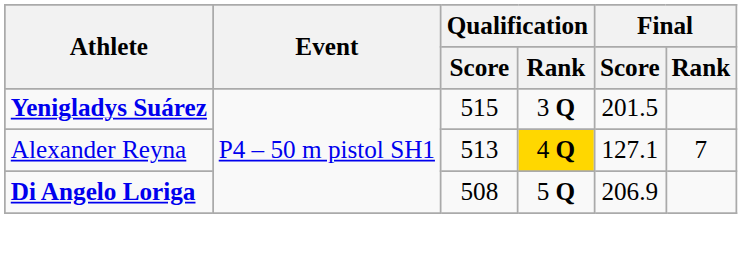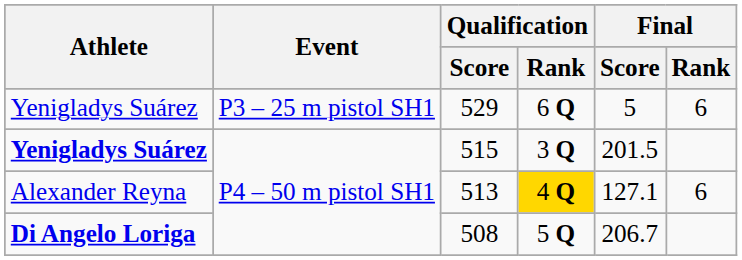 <table class=wikitable style="font-size:90%">
 <tr>
 <th rowspan="2">Athlete</th>
 <th rowspan="2">Event</th>
 <th colspan="2">Qualification</th>
 <th colspan="2">Final</th>
 </tr>
 <tr>
 <th>Score</th>
 <th>Rank</th>
 <th>Score</th>
 <th>Rank</th>
 </tr>
 <tr align=center>
+<td align=left><a href='#'>Yenigladys Suárez</a></td>
+<td align=left><a href='#'>P3 – 25 m pistol SH1</a></td>
+<td>529</td>
+<td>6 <strong>Q</strong></td>
+<td>5</td>
+<td>6</td>
+</tr>
+<tr align=center>
 <td align=left><strong><a href='#'>Yenigladys Suárez</a></strong></td>
 <td align=left rowspan=3><a href='#'>P4 – 50 m pistol SH1</a></td>
 <td>515</td>
 <td>3 <strong>Q</strong></td>
 <td>201.5</td>
 <td></td>
 </tr>
 <tr align=center>
 <td align=left><a href='#'>Alexander Reyna</a></td>
 <td>513</td>
 <td style="background: gold;">4 <strong>Q</strong></td>
 <td>127.1</td>
-<td>7</td>
+<td>6</td>
 </tr>
 <tr align=center>
 <td align=left><strong><a href='#'>Di Angelo Loriga</a></strong></td>
 <td>508</td>
 <td>5 <strong>Q</strong></td>
-<td>206.9</td>
+<td>206.7</td>
 <td></td>
 </tr>
 </table>
